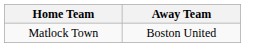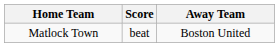 <table class="wikitable" style="text-align:center">
 <tr>
 <th width=150>Home Team</th>
+<th width=20>Score</th>
 <th width=150>Away Team</th>
 </tr>
 <tr>
 <td>Matlock Town</td>
+<td>beat</td>
 <td>Boston United</td>
 </tr>
 </table>
